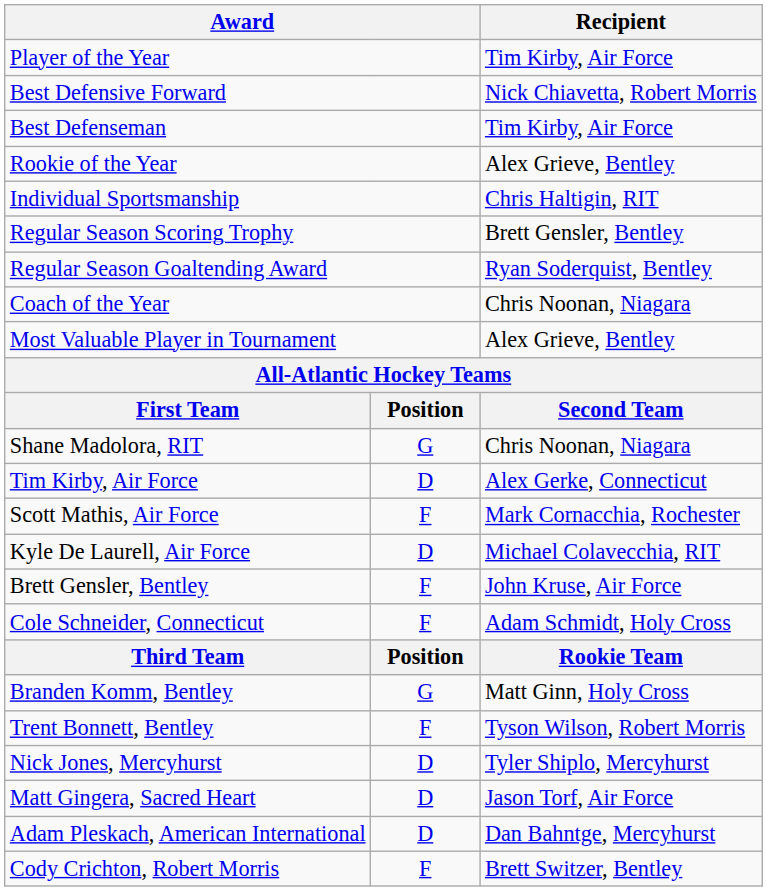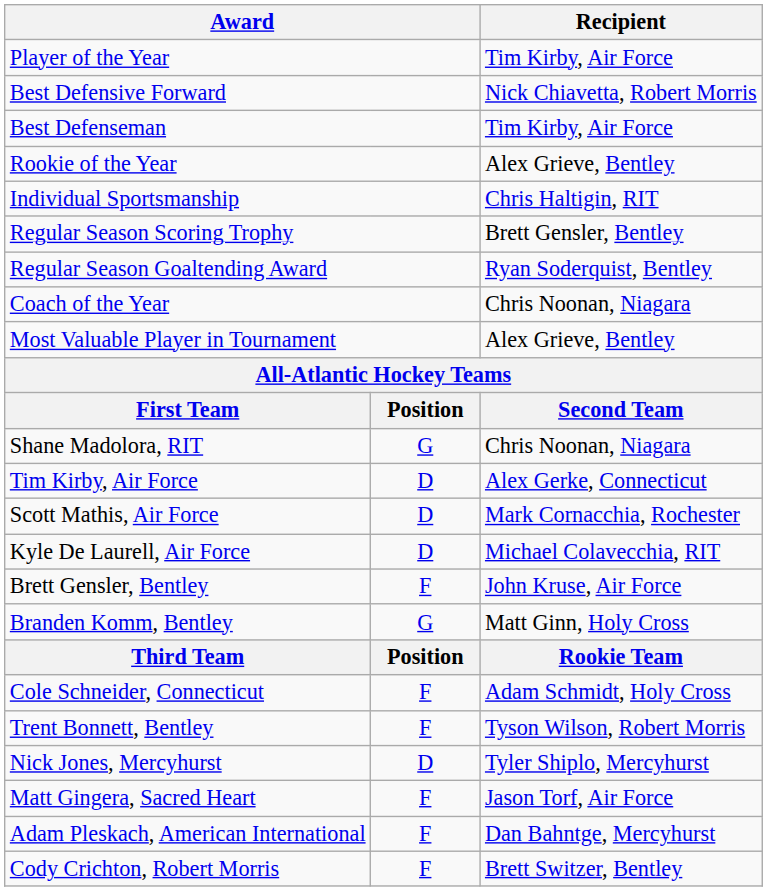 <table class="wikitable">
 <tr>
 <th colspan=2><a href='#'>Award</a></th>
 <th>Recipient</th>
 </tr>
 <tr>
 <td colspan=2><a href='#'>Player of the Year</a></td>
 <td><a href='#'>Tim Kirby</a>, <a href='#'>Air Force</a></td>
 </tr>
 <tr>
 <td colspan=2><a href='#'>Best Defensive Forward</a></td>
 <td><a href='#'>Nick Chiavetta</a>, <a href='#'>Robert Morris</a></td>
 </tr>
 <tr>
 <td colspan=2><a href='#'>Best Defenseman</a></td>
 <td><a href='#'>Tim Kirby</a>, <a href='#'>Air Force</a></td>
 </tr>
 <tr>
 <td colspan=2><a href='#'>Rookie of the Year</a></td>
 <td>Alex Grieve, <a href='#'>Bentley</a></td>
 </tr>
 <tr>
 <td colspan=2><a href='#'>Individual Sportsmanship</a></td>
 <td><a href='#'>Chris Haltigin</a>, <a href='#'>RIT</a></td>
 </tr>
 <tr>
 <td colspan=2><a href='#'>Regular Season Scoring Trophy</a></td>
 <td>Brett Gensler, <a href='#'>Bentley</a></td>
 </tr>
 <tr>
 <td colspan=2><a href='#'>Regular Season Goaltending Award</a></td>
 <td><a href='#'>Ryan Soderquist</a>, <a href='#'>Bentley</a></td>
 </tr>
 <tr>
 <td colspan=2><a href='#'>Coach of the Year</a></td>
 <td>Chris Noonan, <a href='#'>Niagara</a></td>
 </tr>
 <tr>
 <td colspan=2><a href='#'>Most Valuable Player in Tournament</a></td>
 <td>Alex Grieve, <a href='#'>Bentley</a></td>
 </tr>
 <tr>
 <th colspan=3><a href='#'>All-Atlantic Hockey Teams</a></th>
 </tr>
 <tr>
 <th><a href='#'>First Team</a></th>
 <th>  Position  </th>
 <th><a href='#'>Second Team</a></th>
 </tr>
 <tr>
 <td>Shane Madolora, <a href='#'>RIT</a></td>
 <td align=center><a href='#'>G</a></td>
 <td>Chris Noonan, <a href='#'>Niagara</a></td>
 </tr>
 <tr>
 <td><a href='#'>Tim Kirby</a>, <a href='#'>Air Force</a></td>
 <td align=center><a href='#'>D</a></td>
 <td><a href='#'>Alex Gerke</a>, <a href='#'>Connecticut</a></td>
 </tr>
 <tr>
 <td>Scott Mathis, <a href='#'>Air Force</a></td>
-<td align=center><a href='#'>F</a></td>
+<td align=center><a href='#'>D</a></td>
 <td><a href='#'>Mark Cornacchia</a>, <a href='#'>Rochester</a></td>
 </tr>
 <tr>
 <td>Kyle De Laurell, <a href='#'>Air Force</a></td>
 <td align=center><a href='#'>D</a></td>
 <td><a href='#'>Michael Colavecchia</a>, <a href='#'>RIT</a></td>
 </tr>
 <tr>
 <td>Brett Gensler, <a href='#'>Bentley</a></td>
 <td align=center><a href='#'>F</a></td>
 <td><a href='#'>John Kruse</a>, <a href='#'>Air Force</a></td>
 </tr>
 <tr>
-<td><a href='#'>Cole Schneider</a>, <a href='#'>Connecticut</a></td>
-<td align=center><a href='#'>F</a></td>
-<td><a href='#'>Adam Schmidt</a>, <a href='#'>Holy Cross</a></td>
+<td><a href='#'>Branden Komm</a>, <a href='#'>Bentley</a></td>
+<td align=center><a href='#'>G</a></td>
+<td>Matt Ginn, <a href='#'>Holy Cross</a></td>
 </tr>
 <tr>
 <th><a href='#'>Third Team</a></th>
 <th>  Position  </th>
 <th><a href='#'>Rookie Team</a></th>
 </tr>
 <tr>
-<td><a href='#'>Branden Komm</a>, <a href='#'>Bentley</a></td>
-<td align=center><a href='#'>G</a></td>
-<td>Matt Ginn, <a href='#'>Holy Cross</a></td>
+<td><a href='#'>Cole Schneider</a>, <a href='#'>Connecticut</a></td>
+<td align=center><a href='#'>F</a></td>
+<td><a href='#'>Adam Schmidt</a>, <a href='#'>Holy Cross</a></td>
 </tr>
 <tr>
 <td><a href='#'>Trent Bonnett</a>, <a href='#'>Bentley</a></td>
 <td align=center><a href='#'>F</a></td>
 <td><a href='#'>Tyson Wilson</a>, <a href='#'>Robert Morris</a></td>
 </tr>
 <tr>
 <td><a href='#'>Nick Jones</a>, <a href='#'>Mercyhurst</a></td>
 <td align=center><a href='#'>D</a></td>
 <td><a href='#'>Tyler Shiplo</a>, <a href='#'>Mercyhurst</a></td>
 </tr>
 <tr>
 <td><a href='#'>Matt Gingera</a>, <a href='#'>Sacred Heart</a></td>
-<td align=center><a href='#'>D</a></td>
+<td align=center><a href='#'>F</a></td>
 <td><a href='#'>Jason Torf</a>, <a href='#'>Air Force</a></td>
 </tr>
 <tr>
 <td><a href='#'>Adam Pleskach</a>, <a href='#'>American International</a></td>
-<td align=center><a href='#'>D</a></td>
+<td align=center><a href='#'>F</a></td>
 <td><a href='#'>Dan Bahntge</a>, <a href='#'>Mercyhurst</a></td>
 </tr>
 <tr>
 <td><a href='#'>Cody Crichton</a>, <a href='#'>Robert Morris</a></td>
 <td align=center><a href='#'>F</a></td>
 <td><a href='#'>Brett Switzer</a>, <a href='#'>Bentley</a></td>
 </tr>
 </table>
